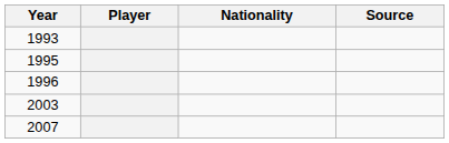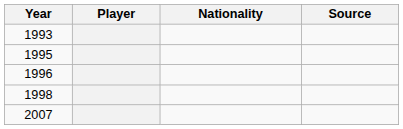 <table class="wikitable plainrowheaders sortable" style="text-align:center; width:500px">
 <tr>
 <th scope=col>Year</th>
 <th scope=col>Player</th>
 <th scope=col>Nationality</th>
 <th scope=col class=unsortable>Source</th>
 </tr>
 <tr>
 <td>1993</td>
 <th scope=row></th>
 <td align=left></td>
 <td></td>
 </tr>
 <tr>
 <td>1995</td>
 <th scope=row></th>
 <td align=left></td>
 <td></td>
 </tr>
 <tr>
 <td>1996</td>
 <th scope=row></th>
 <td align=left></td>
 <td></td>
 </tr>
 <tr>
-<td>2003</td>
+<td>1998</td>
 <th scope=row></th>
 <td align=left></td>
 <td></td>
 </tr>
 <tr>
 <td>2007</td>
 <th scope=row></th>
 <td align=left></td>
 <td></td>
 </tr>
 </table>
